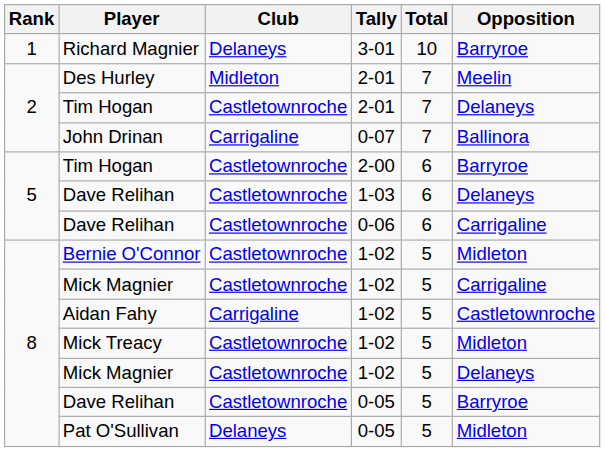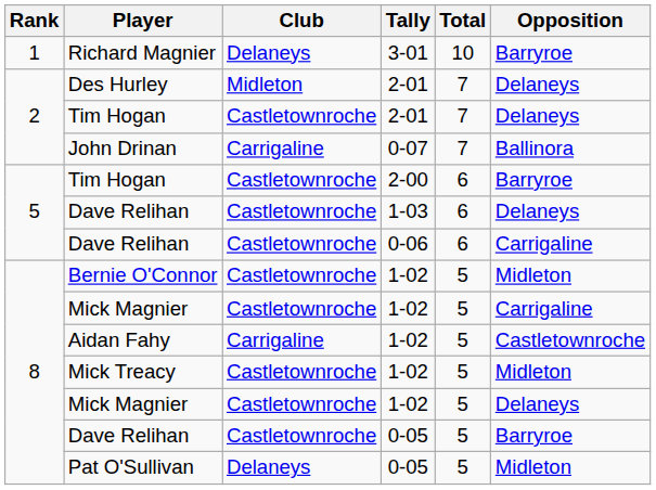 <table class="wikitable">
 <tr>
 <th>Rank</th>
 <th>Player</th>
 <th>Club</th>
 <th>Tally</th>
 <th>Total</th>
 <th>Opposition</th>
 </tr>
 <tr>
 <td rowspan="1" style="text-align:center;">1</td>
 <td>Richard Magnier</td>
 <td><a href='#'>Delaneys</a></td>
 <td align=center>3-01</td>
 <td align=center>10</td>
 <td><a href='#'>Barryroe</a></td>
 </tr>
 <tr>
 <td rowspan="3" style="text-align:center;">2</td>
 <td>Des Hurley</td>
 <td><a href='#'>Midleton</a></td>
 <td align=center>2-01</td>
 <td align=center>7</td>
-<td><a href='#'>Meelin</a></td>
+<td><a href='#'>Delaneys</a></td>
 </tr>
 <tr>
 <td>Tim Hogan</td>
 <td><a href='#'>Castletownroche</a></td>
 <td align=center>2-01</td>
 <td align=center>7</td>
 <td><a href='#'>Delaneys</a></td>
 </tr>
 <tr>
 <td>John Drinan</td>
 <td><a href='#'>Carrigaline</a></td>
 <td align=center>0-07</td>
 <td align=center>7</td>
 <td><a href='#'>Ballinora</a></td>
 </tr>
 <tr>
 <td rowspan="3" style="text-align:center;">5</td>
 <td>Tim Hogan</td>
 <td><a href='#'>Castletownroche</a></td>
 <td align=center>2-00</td>
 <td align=center>6</td>
 <td><a href='#'>Barryroe</a></td>
 </tr>
 <tr>
 <td>Dave Relihan</td>
 <td><a href='#'>Castletownroche</a></td>
 <td align=center>1-03</td>
 <td align=center>6</td>
 <td><a href='#'>Delaneys</a></td>
 </tr>
 <tr>
 <td>Dave Relihan</td>
 <td><a href='#'>Castletownroche</a></td>
 <td align=center>0-06</td>
 <td align=center>6</td>
 <td><a href='#'>Carrigaline</a></td>
 </tr>
 <tr>
 <td rowspan="7" style="text-align:center;">8</td>
 <td><a href='#'>Bernie O'Connor</a></td>
 <td><a href='#'>Castletownroche</a></td>
 <td align=center>1-02</td>
 <td align=center>5</td>
 <td><a href='#'>Midleton</a></td>
 </tr>
 <tr>
 <td>Mick Magnier</td>
 <td><a href='#'>Castletownroche</a></td>
 <td align=center>1-02</td>
 <td align=center>5</td>
 <td><a href='#'>Carrigaline</a></td>
 </tr>
 <tr>
 <td>Aidan Fahy</td>
 <td><a href='#'>Carrigaline</a></td>
 <td align=center>1-02</td>
 <td align=center>5</td>
 <td><a href='#'>Castletownroche</a></td>
 </tr>
 <tr>
 <td>Mick Treacy</td>
 <td><a href='#'>Castletownroche</a></td>
 <td align=center>1-02</td>
 <td align=center>5</td>
 <td><a href='#'>Midleton</a></td>
 </tr>
 <tr>
 <td>Mick Magnier</td>
 <td><a href='#'>Castletownroche</a></td>
 <td align=center>1-02</td>
 <td align=center>5</td>
 <td><a href='#'>Delaneys</a></td>
 </tr>
 <tr>
 <td>Dave Relihan</td>
 <td><a href='#'>Castletownroche</a></td>
 <td align=center>0-05</td>
 <td align=center>5</td>
 <td><a href='#'>Barryroe</a></td>
 </tr>
 <tr>
 <td>Pat O'Sullivan</td>
 <td><a href='#'>Delaneys</a></td>
 <td align=center>0-05</td>
 <td align=center>5</td>
 <td><a href='#'>Midleton</a></td>
 </tr>
 </table>
